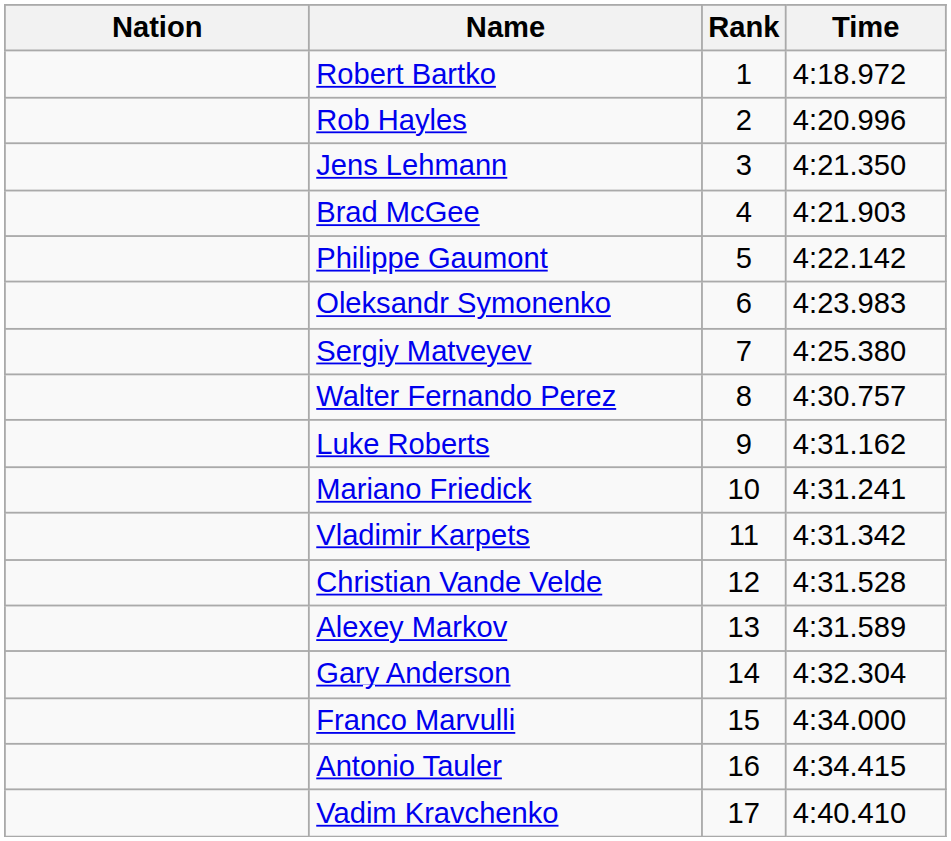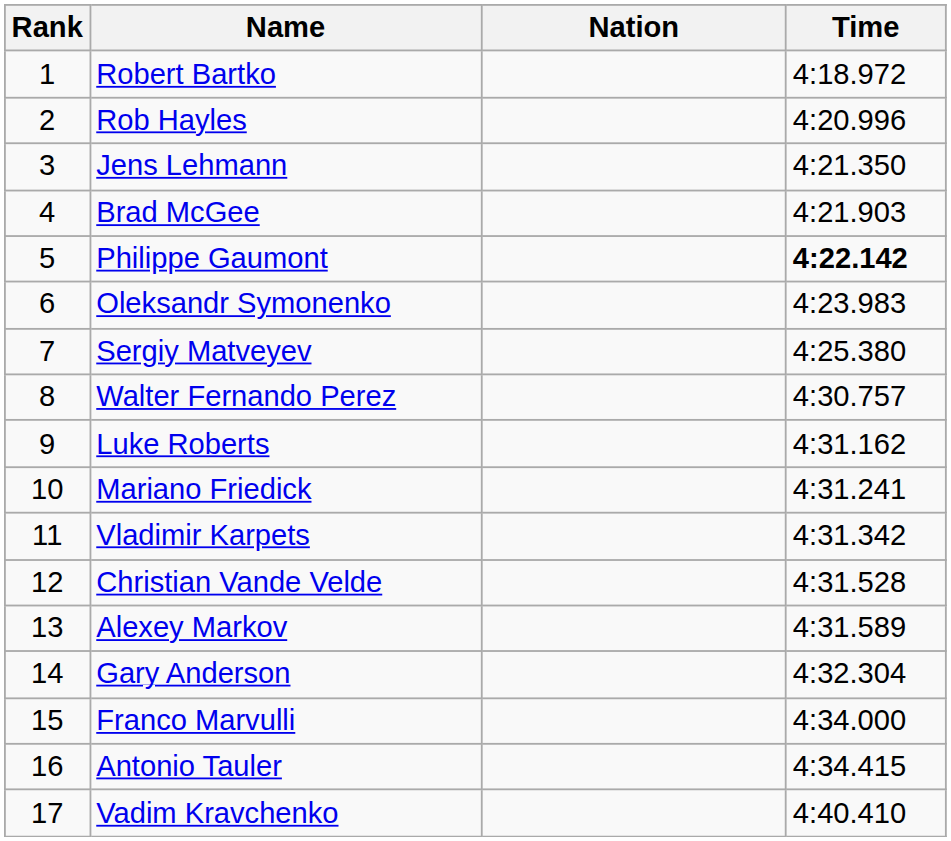 <table class="wikitable sortable" style="text-align:center;">
 <tr>
+<th>Rank</th>
+<th style="width:13em">Name</th>
 <th style="width:10em">Nation</th>
-<th style="width:13em">Name</th>
-<th>Rank</th>
 <th style="width:5em">Time</th>
 </tr>
 <tr>
+<td>1</td>
+<td align=left><a href='#'>Robert Bartko</a></td>
 <td align=left></td>
-<td align=left><a href='#'>Robert Bartko</a></td>
-<td>1</td>
 <td align=left>4:18.972</td>
 </tr>
 <tr>
+<td>2</td>
+<td align=left><a href='#'>Rob Hayles</a></td>
 <td align=left></td>
-<td align=left><a href='#'>Rob Hayles</a></td>
-<td>2</td>
 <td align=left>4:20.996</td>
 </tr>
 <tr>
+<td>3</td>
+<td align=left><a href='#'>Jens Lehmann</a></td>
 <td align=left></td>
-<td align=left><a href='#'>Jens Lehmann</a></td>
-<td>3</td>
 <td align=left>4:21.350</td>
 </tr>
 <tr>
+<td>4</td>
+<td align=left><a href='#'>Brad McGee</a></td>
 <td align=left></td>
-<td align=left><a href='#'>Brad McGee</a></td>
-<td>4</td>
 <td align=left>4:21.903</td>
 </tr>
 <tr>
+<td>5</td>
+<td align=left><a href='#'>Philippe Gaumont</a></td>
 <td align=left></td>
-<td align=left><a href='#'>Philippe Gaumont</a></td>
-<td>5</td>
-<td align=left>4:22.142</td>
+<td align=left><strong>4:22.142</strong></td>
 </tr>
 <tr>
+<td>6</td>
+<td align=left><a href='#'>Oleksandr Symonenko</a></td>
 <td align=left></td>
-<td align=left><a href='#'>Oleksandr Symonenko</a></td>
-<td>6</td>
 <td align=left>4:23.983</td>
 </tr>
 <tr>
+<td>7</td>
+<td align=left><a href='#'>Sergiy Matveyev</a></td>
 <td align=left></td>
-<td align=left><a href='#'>Sergiy Matveyev</a></td>
-<td>7</td>
 <td align=left>4:25.380</td>
 </tr>
 <tr>
+<td>8</td>
+<td align=left><a href='#'>Walter Fernando Perez</a></td>
 <td align=left></td>
-<td align=left><a href='#'>Walter Fernando Perez</a></td>
-<td>8</td>
 <td align=left>4:30.757</td>
 </tr>
 <tr>
+<td>9</td>
+<td align=left><a href='#'>Luke Roberts</a></td>
 <td align=left></td>
-<td align=left><a href='#'>Luke Roberts</a></td>
-<td>9</td>
 <td align=left>4:31.162</td>
 </tr>
 <tr>
+<td>10</td>
+<td align=left><a href='#'>Mariano Friedick</a></td>
 <td align=left></td>
-<td align=left><a href='#'>Mariano Friedick</a></td>
-<td>10</td>
 <td align=left>4:31.241</td>
 </tr>
 <tr>
+<td>11</td>
+<td align=left><a href='#'>Vladimir Karpets</a></td>
 <td align=left></td>
-<td align=left><a href='#'>Vladimir Karpets</a></td>
-<td>11</td>
 <td align=left>4:31.342</td>
 </tr>
 <tr>
+<td>12</td>
+<td align=left><a href='#'>Christian Vande Velde</a></td>
 <td align=left></td>
-<td align=left><a href='#'>Christian Vande Velde</a></td>
-<td>12</td>
 <td align=left>4:31.528</td>
 </tr>
 <tr>
+<td>13</td>
+<td align=left><a href='#'>Alexey Markov</a></td>
 <td align=left></td>
-<td align=left><a href='#'>Alexey Markov</a></td>
-<td>13</td>
 <td align=left>4:31.589</td>
 </tr>
 <tr>
+<td>14</td>
+<td align=left><a href='#'>Gary Anderson</a></td>
 <td align=left></td>
-<td align=left><a href='#'>Gary Anderson</a></td>
-<td>14</td>
 <td align=left>4:32.304</td>
 </tr>
 <tr>
+<td>15</td>
+<td align=left><a href='#'>Franco Marvulli</a></td>
 <td align=left></td>
-<td align=left><a href='#'>Franco Marvulli</a></td>
-<td>15</td>
 <td align=left>4:34.000</td>
 </tr>
 <tr>
+<td>16</td>
+<td align=left><a href='#'>Antonio Tauler</a></td>
 <td align=left></td>
-<td align=left><a href='#'>Antonio Tauler</a></td>
-<td>16</td>
 <td align=left>4:34.415</td>
 </tr>
 <tr>
+<td>17</td>
+<td align=left><a href='#'>Vadim Kravchenko</a></td>
 <td align=left></td>
-<td align=left><a href='#'>Vadim Kravchenko</a></td>
-<td>17</td>
 <td align=left>4:40.410</td>
 </tr>
 </table>
